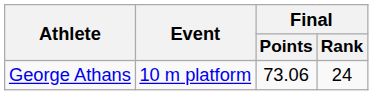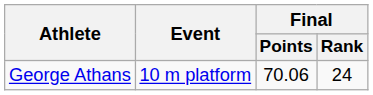 <table class="wikitable" style="font-size:90%;">
 <tr>
 <th rowspan=2>Athlete</th>
 <th rowspan=2>Event</th>
 <th colspan=2>Final</th>
 </tr>
 <tr style="font-size:95%">
 <th>Points</th>
 <th>Rank</th>
 </tr>
 <tr align=center>
 <td align=left><a href='#'>George Athans</a></td>
 <td align=left><a href='#'>10 m platform</a></td>
-<td>73.06</td>
+<td>70.06</td>
 <td>24</td>
 </tr>
 </table>
